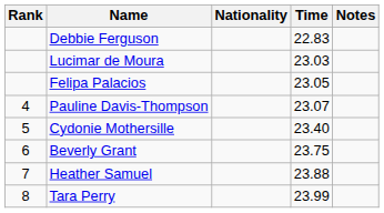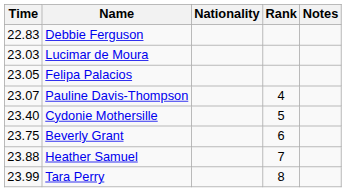 <table class="wikitable sortable" style="text-align:center">
 <tr>
-<th>Rank</th>
+<th>Time</th>
 <th>Name</th>
 <th>Nationality</th>
-<th>Time</th>
+<th>Rank</th>
 <th>Notes</th>
 </tr>
 <tr>
-<td></td>
+<td>22.83</td>
 <td align=left><a href='#'>Debbie Ferguson</a></td>
 <td align=left></td>
-<td>22.83</td>
+<td></td>
 <td></td>
 </tr>
 <tr>
-<td></td>
+<td>23.03</td>
 <td align=left><a href='#'>Lucimar de Moura</a></td>
 <td align=left></td>
-<td>23.03</td>
+<td></td>
 <td></td>
 </tr>
 <tr>
-<td></td>
+<td>23.05</td>
 <td align=left><a href='#'>Felipa Palacios</a></td>
 <td align=left></td>
-<td>23.05</td>
+<td></td>
 <td></td>
 </tr>
 <tr>
-<td>4</td>
+<td>23.07</td>
 <td align=left><a href='#'>Pauline Davis-Thompson</a></td>
 <td align=left></td>
-<td>23.07</td>
+<td>4</td>
 <td></td>
 </tr>
 <tr>
-<td>5</td>
+<td>23.40</td>
 <td align=left><a href='#'>Cydonie Mothersille</a></td>
 <td align=left></td>
-<td>23.40</td>
+<td>5</td>
 <td></td>
 </tr>
 <tr>
-<td>6</td>
+<td>23.75</td>
 <td align=left><a href='#'>Beverly Grant</a></td>
 <td align=left></td>
-<td>23.75</td>
+<td>6</td>
 <td></td>
 </tr>
 <tr>
-<td>7</td>
+<td>23.88</td>
 <td align=left><a href='#'>Heather Samuel</a></td>
 <td align=left></td>
-<td>23.88</td>
+<td>7</td>
 <td></td>
 </tr>
 <tr>
-<td>8</td>
+<td>23.99</td>
 <td align=left><a href='#'>Tara Perry</a></td>
 <td align=left></td>
-<td>23.99</td>
+<td>8</td>
 <td></td>
 </tr>
 </table>
